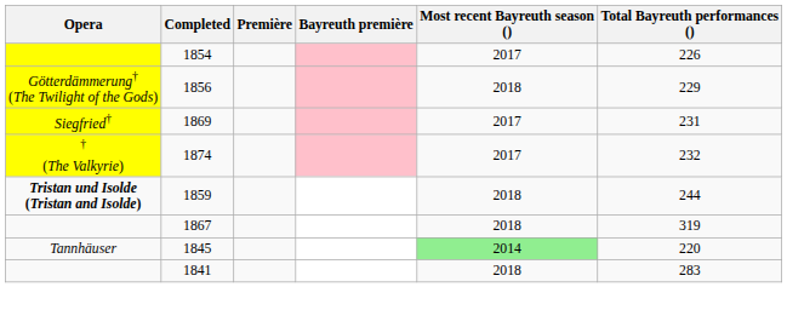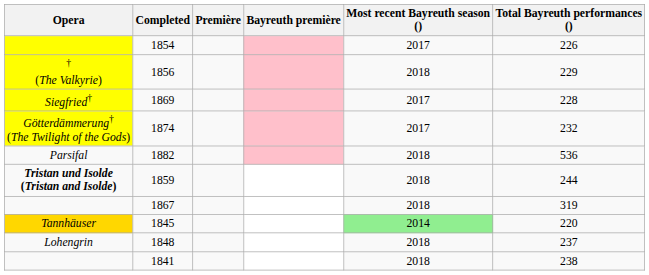 <table class="wikitable sortable">
 <tr>
 <th>Opera</th>
 <th>Completed</th>
 <th>Première</th>
 <th>Bayreuth première</th>
 <th>Most recent Bayreuth season<br>()</th>
 <th>Total Bayreuth performances<br>()</th>
 </tr>
 <tr>
 <td align="center" style="background:yellow"></td>
 <td style="text-align:center;">1854</td>
 <td style="text-align:center;"></td>
 <td style="background:pink; text-align:center;"></td>
 <td style="text-align:center;">2017</td>
 <td style="text-align:center;">226</td>
 </tr>
 <tr>
-<td align="center" style="background:yellow"><em>Götterdämmerung</em><sup>†</sup> <br>(<em>The Twilight of the Gods</em>)</td>
+<td align="center" style="background:yellow"><sup>†</sup> <br>(<em>The Valkyrie</em>)</td>
 <td style="text-align:center;">1856</td>
 <td style="text-align:center;"></td>
 <td style="background:pink; text-align:center;"></td>
 <td style="text-align:center;">2018</td>
 <td style="text-align:center;">229</td>
 </tr>
 <tr>
 <td align="center" style="background:yellow"><em>Siegfried</em><sup>†</sup></td>
 <td style="text-align:center;">1869</td>
 <td align="center"></td>
 <td align="center" style="background:pink"></td>
 <td style="text-align:center;">2017</td>
-<td style="text-align:center;">231</td>
+<td style="text-align:center;">228</td>
 </tr>
 <tr>
-<td align="center" style="background:yellow"><sup>†</sup> <br>(<em>The Valkyrie</em>)</td>
+<td align="center" style="background:yellow"><em>Götterdämmerung</em><sup>†</sup> <br>(<em>The Twilight of the Gods</em>)</td>
 <td style="text-align:center;">1874</td>
 <td align="center"></td>
 <td align="center" style="background:pink"></td>
 <td style="text-align:center;">2017</td>
 <td style="text-align:center;">232</td>
+</tr>
+<tr>
+<td style="text-align:center;"><em>Parsifal</em></td>
+<td style="text-align:center;">1882</td>
+<td align="center"></td>
+<td align="center" style="background:pink"></td>
+<td style="text-align:center;">2018</td>
+<td style="text-align:center;">536</td>
 </tr>
 <tr>
 <td style="text-align:center;"><strong><em>Tristan und Isolde</em><br>(<em>Tristan and Isolde</em>)</strong></td>
 <td style="text-align:center;">1859</td>
 <td style="text-align:center;"></td>
 <td style="background:white; text-align:center;"></td>
 <td style="text-align:center;">2018</td>
 <td style="text-align:center;">244</td>
 </tr>
 <tr>
 <td style="text-align:center;"></td>
 <td style="text-align:center;">1867</td>
 <td style="text-align:center;"></td>
 <td style="background:white; text-align:center;"></td>
 <td style="text-align:center;">2018</td>
 <td style="text-align:center;">319</td>
 </tr>
 <tr>
-<td style="text-align:center;"><em>Tannhäuser</em></td>
+<td style="background: gold; text-align:center;"><em>Tannhäuser</em></td>
 <td style="text-align:center;">1845</td>
 <td style="text-align:center;"></td>
 <td style="background:white; text-align:center;"></td>
 <td style="background: lightgreen; text-align:center;">2014</td>
 <td style="text-align:center;">220</td>
 </tr>
 <tr>
+<td style="text-align:center;"><em>Lohengrin</em></td>
+<td style="text-align:center;">1848</td>
+<td style="text-align:center;"></td>
+<td style="background:white; text-align:center;"></td>
+<td style="text-align:center;">2018</td>
+<td style="text-align:center;">237</td>
+</tr>
+<tr>
 <td style="text-align:center;"></td>
 <td style="text-align:center;">1841</td>
 <td style="text-align:center;"></td>
 <td style="background:white; text-align:center;"></td>
 <td style="text-align:center;">2018</td>
-<td style="text-align:center;">283</td>
+<td style="text-align:center;">238</td>
 </tr>
 </table>
